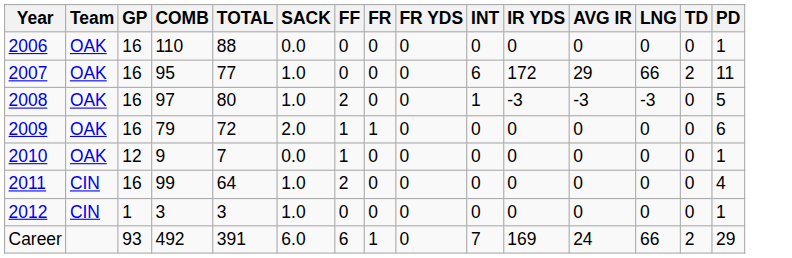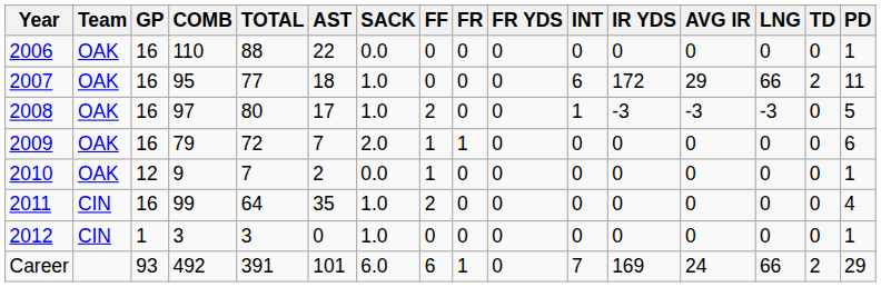 <table class="wikitable">
 <tr>
 <th>Year</th>
 <th>Team</th>
 <th>GP</th>
 <th>COMB</th>
 <th>TOTAL</th>
+<th>AST</th>
 <th>SACK</th>
 <th>FF</th>
 <th>FR</th>
 <th>FR YDS</th>
 <th>INT</th>
 <th>IR YDS</th>
 <th>AVG IR</th>
 <th>LNG</th>
 <th>TD</th>
 <th>PD</th>
 </tr>
 <tr>
 <td><a href='#'>2006</a></td>
 <td><a href='#'>OAK</a></td>
 <td>16</td>
 <td>110</td>
 <td>88</td>
+<td>22</td>
 <td>0.0</td>
 <td>0</td>
 <td>0</td>
 <td>0</td>
 <td>0</td>
 <td>0</td>
 <td>0</td>
 <td>0</td>
 <td>0</td>
 <td>1</td>
 </tr>
 <tr>
 <td><a href='#'>2007</a></td>
 <td><a href='#'>OAK</a></td>
 <td>16</td>
 <td>95</td>
 <td>77</td>
+<td>18</td>
 <td>1.0</td>
 <td>0</td>
 <td>0</td>
 <td>0</td>
 <td>6</td>
 <td>172</td>
 <td>29</td>
 <td>66</td>
 <td>2</td>
 <td>11</td>
 </tr>
 <tr>
 <td><a href='#'>2008</a></td>
 <td><a href='#'>OAK</a></td>
 <td>16</td>
 <td>97</td>
 <td>80</td>
+<td>17</td>
 <td>1.0</td>
 <td>2</td>
 <td>0</td>
 <td>0</td>
 <td>1</td>
 <td>-3</td>
 <td>-3</td>
 <td>-3</td>
 <td>0</td>
 <td>5</td>
 </tr>
 <tr>
 <td><a href='#'>2009</a></td>
 <td><a href='#'>OAK</a></td>
 <td>16</td>
 <td>79</td>
 <td>72</td>
+<td>7</td>
 <td>2.0</td>
 <td>1</td>
 <td>1</td>
 <td>0</td>
 <td>0</td>
 <td>0</td>
 <td>0</td>
 <td>0</td>
 <td>0</td>
 <td>6</td>
 </tr>
 <tr>
 <td><a href='#'>2010</a></td>
 <td><a href='#'>OAK</a></td>
 <td>12</td>
 <td>9</td>
 <td>7</td>
+<td>2</td>
 <td>0.0</td>
 <td>1</td>
 <td>0</td>
 <td>0</td>
 <td>0</td>
 <td>0</td>
 <td>0</td>
 <td>0</td>
 <td>0</td>
 <td>1</td>
 </tr>
 <tr>
 <td><a href='#'>2011</a></td>
 <td><a href='#'>CIN</a></td>
 <td>16</td>
 <td>99</td>
 <td>64</td>
+<td>35</td>
 <td>1.0</td>
 <td>2</td>
 <td>0</td>
 <td>0</td>
 <td>0</td>
 <td>0</td>
 <td>0</td>
 <td>0</td>
 <td>0</td>
 <td>4</td>
 </tr>
 <tr>
 <td><a href='#'>2012</a></td>
 <td><a href='#'>CIN</a></td>
 <td>1</td>
 <td>3</td>
 <td>3</td>
+<td>0</td>
 <td>1.0</td>
 <td>0</td>
 <td>0</td>
 <td>0</td>
 <td>0</td>
 <td>0</td>
 <td>0</td>
 <td>0</td>
 <td>0</td>
 <td>1</td>
 </tr>
 <tr>
 <td>Career</td>
 <td></td>
 <td>93</td>
 <td>492</td>
 <td>391</td>
+<td>101</td>
 <td>6.0</td>
 <td>6</td>
 <td>1</td>
 <td>0</td>
 <td>7</td>
 <td>169</td>
 <td>24</td>
 <td>66</td>
 <td>2</td>
 <td>29</td>
 </tr>
 </table>
